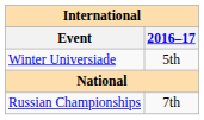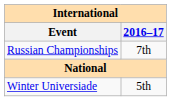 <table class="wikitable" style="text-align:center">
 <tr>
 <th style="background-color: #ffdead; " colspan=2 align=center>International</th>
 </tr>
 <tr>
 <th>Event</th>
 <th><a href='#'>2016–17</a></th>
 </tr>
 <tr>
-<td align=left><a href='#'>Winter Universiade</a></td>
-<td>5th</td>
+<td align=left><a href='#'>Russian Championships</a></td>
+<td>7th</td>
 </tr>
 <tr>
 <th style="background-color: #ffdead; " colspan=2 align=center>National</th>
 </tr>
 <tr>
-<td align=left><a href='#'>Russian Championships</a></td>
-<td>7th</td>
+<td align=left><a href='#'>Winter Universiade</a></td>
+<td>5th</td>
 </tr>
 </table>
